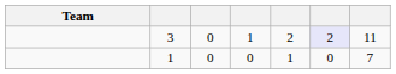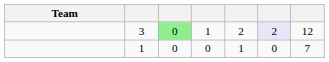 <table class="wikitable" style="text-align:center;">
 <tr>
 <th width=165>Team</th>
 <th width=40></th>
 <th width=40></th>
 <th width=40></th>
 <th width=40></th>
 <th width=40></th>
 <th width=40></th>
 </tr>
 <tr>
 <td align=left></td>
 <td>3</td>
-<td>0</td>
+<td style="background: lightgreen;">0</td>
 <td>1</td>
 <td>2</td>
 <td style="background: lavender;">2</td>
-<td>11</td>
+<td>12</td>
 </tr>
 <tr>
 <td align=left></td>
 <td>1</td>
 <td>0</td>
 <td>0</td>
 <td>1</td>
 <td>0</td>
 <td>7</td>
 </tr>
 </table>
